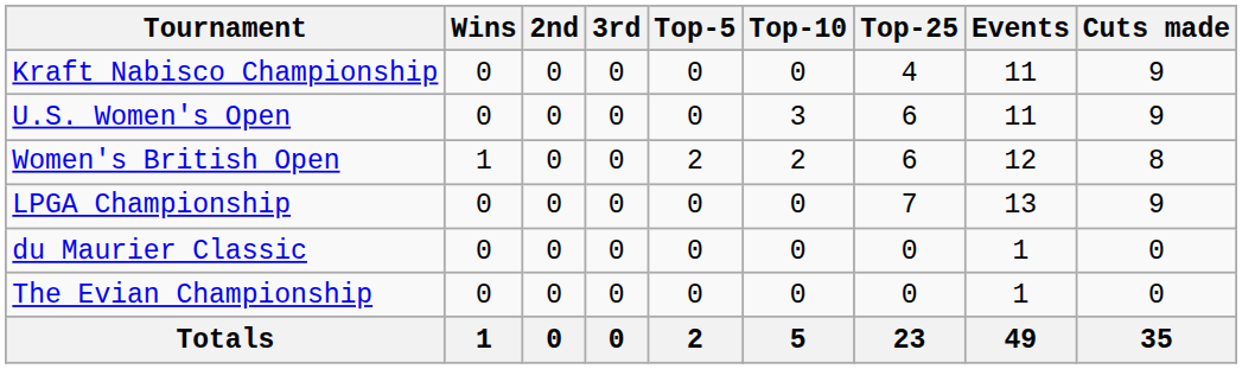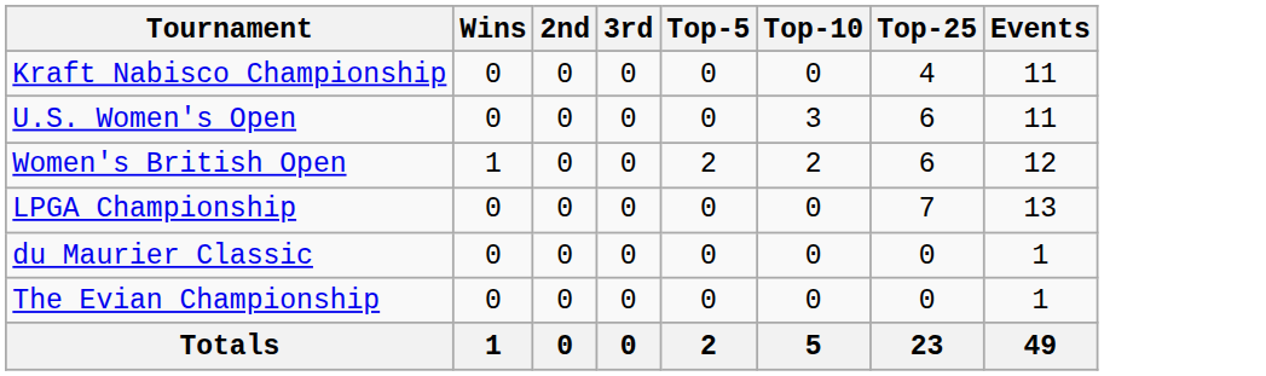 <table class=wikitable style=text-align:center>
 <tr>
 <th>Tournament</th>
 <th>Wins</th>
 <th>2nd</th>
 <th>3rd</th>
 <th>Top-5</th>
 <th>Top-10</th>
 <th>Top-25</th>
 <th>Events</th>
-<th>Cuts made</th>
 </tr>
 <tr>
 <td align=left><a href='#'>Kraft Nabisco Championship</a></td>
 <td>0</td>
 <td>0</td>
 <td>0</td>
 <td>0</td>
 <td>0</td>
 <td>4</td>
 <td>11</td>
-<td>9</td>
 </tr>
 <tr>
 <td align=left><a href='#'>U.S. Women's Open</a></td>
 <td>0</td>
 <td>0</td>
 <td>0</td>
 <td>0</td>
 <td>3</td>
 <td>6</td>
 <td>11</td>
-<td>9</td>
 </tr>
 <tr>
 <td align=left><a href='#'>Women's British Open</a></td>
 <td>1</td>
 <td>0</td>
 <td>0</td>
 <td>2</td>
 <td>2</td>
 <td>6</td>
 <td>12</td>
-<td>8</td>
 </tr>
 <tr>
 <td align=left><a href='#'>LPGA Championship</a></td>
 <td>0</td>
 <td>0</td>
 <td>0</td>
 <td>0</td>
 <td>0</td>
 <td>7</td>
 <td>13</td>
-<td>9</td>
 </tr>
 <tr>
 <td align=left><a href='#'>du Maurier Classic</a></td>
 <td>0</td>
 <td>0</td>
 <td>0</td>
 <td>0</td>
 <td>0</td>
 <td>0</td>
 <td>1</td>
-<td>0</td>
 </tr>
 <tr>
 <td align=left><a href='#'>The Evian Championship</a></td>
 <td>0</td>
 <td>0</td>
 <td>0</td>
 <td>0</td>
 <td>0</td>
 <td>0</td>
 <td>1</td>
-<td>0</td>
 </tr>
 <tr>
 <th>Totals</th>
 <th>1</th>
 <th>0</th>
 <th>0</th>
 <th>2</th>
 <th>5</th>
 <th>23</th>
 <th>49</th>
-<th>35</th>
 </tr>
 </table>
